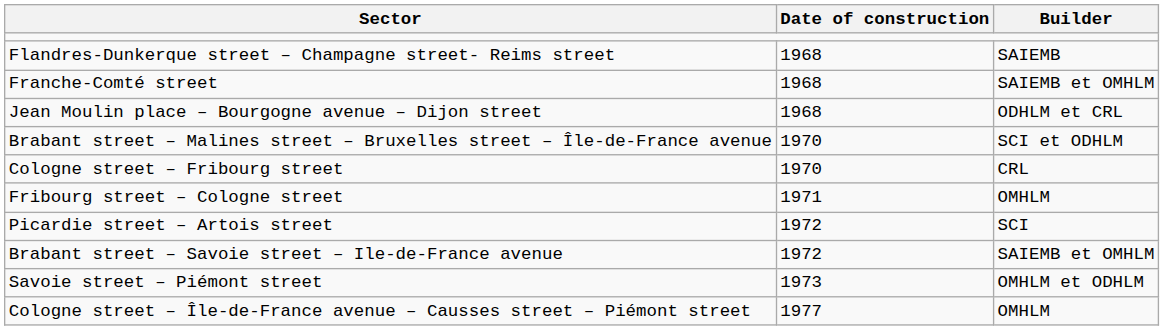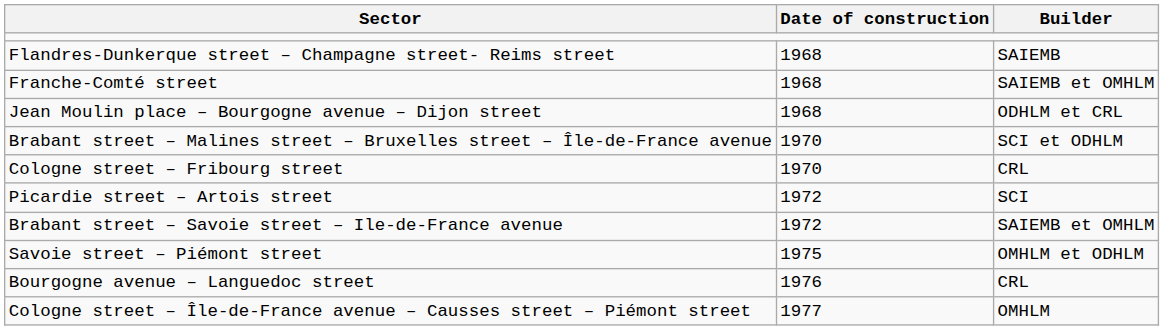 <table class="wikitable">
 <tr>
 <th>Sector</th>
 <th>Date of construction</th>
 <th>Builder</th>
 </tr>
 <tr>
 <td colspan="3"></td>
 </tr>
 <tr>
 <td>Flandres-Dunkerque street – Champagne street- Reims street</td>
 <td>1968</td>
 <td>SAIEMB</td>
 </tr>
 <tr>
 <td>Franche-Comté street</td>
 <td>1968</td>
 <td>SAIEMB et OMHLM</td>
 </tr>
 <tr>
 <td>Jean Moulin place –  Bourgogne avenue – Dijon street</td>
 <td>1968</td>
 <td>ODHLM et CRL</td>
 </tr>
 <tr>
 <td>Brabant street – Malines street – Bruxelles street – Île-de-France avenue</td>
 <td>1970</td>
 <td>SCI et ODHLM</td>
 </tr>
 <tr>
 <td>Cologne street – Fribourg street</td>
 <td>1970</td>
 <td>CRL</td>
 </tr>
 <tr>
-<td>Fribourg street – Cologne street</td>
-<td>1971</td>
-<td>OMHLM</td>
-</tr>
-<tr>
 <td>Picardie street – Artois street</td>
 <td>1972</td>
 <td>SCI</td>
 </tr>
 <tr>
 <td>Brabant street – Savoie street –   Ile-de-France avenue</td>
 <td>1972</td>
 <td>SAIEMB et OMHLM</td>
 </tr>
 <tr>
 <td>Savoie street – Piémont street</td>
-<td>1973</td>
+<td>1975</td>
 <td>OMHLM et ODHLM</td>
+</tr>
+<tr>
+<td>Bourgogne avenue – Languedoc street</td>
+<td>1976</td>
+<td>CRL</td>
 </tr>
 <tr>
 <td>Cologne street –  Île-de-France avenue – Causses street – Piémont street</td>
 <td>1977</td>
 <td>OMHLM</td>
 </tr>
 </table>
